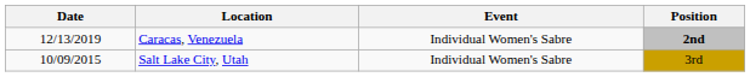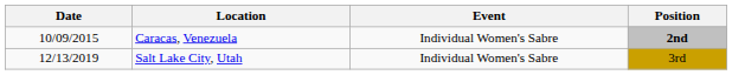 <table class="wikitable" width="50%" style="font-size:90%; text-align:center;">
 <tr>
 <th>Date</th>
 <th>Location</th>
 <th>Event</th>
 <th>Position</th>
 </tr>
 <tr>
-<td>12/13/2019</td>
+<td>10/09/2015</td>
 <td rowspan="1" align="left"> <a href='#'>Caracas</a>, <a href='#'>Venezuela</a></td>
 <td>Individual Women's Sabre</td>
 <td bgcolor="silver"><strong>2nd</strong></td>
 </tr>
 <tr>
-<td>10/09/2015</td>
+<td>12/13/2019</td>
 <td rowspan="1" align="left"> <a href='#'>Salt Lake City</a>, <a href='#'>Utah</a></td>
 <td>Individual Women's Sabre</td>
 <td bgcolor="caramel">3rd</td>
 </tr>
 </table>
